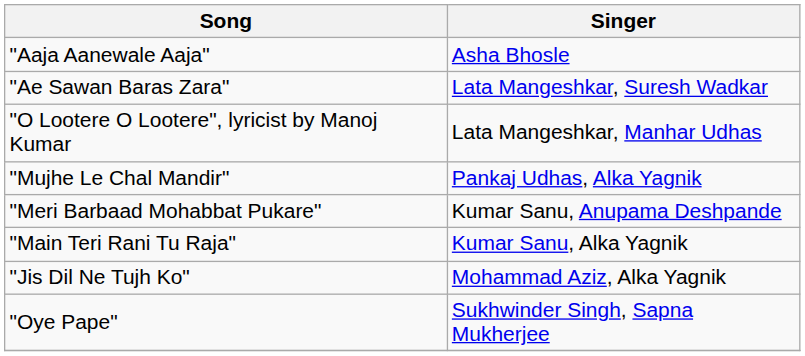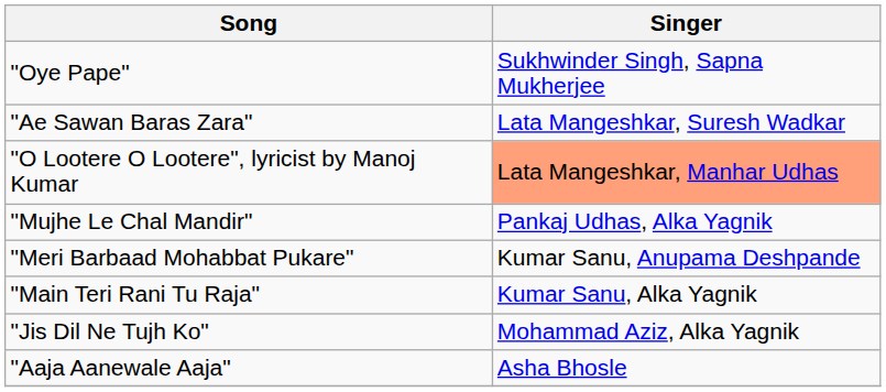 <table class="wikitable">
 <tr>
 <th>Song</th>
 <th>Singer</th>
 </tr>
 <tr>
-<td>"Aaja Aanewale Aaja"</td>
-<td><a href='#'>Asha Bhosle</a></td>
+<td>"Oye Pape"</td>
+<td><a href='#'>Sukhwinder Singh</a>, <a href='#'>Sapna Mukherjee</a></td>
 </tr>
 <tr>
 <td>"Ae Sawan Baras Zara"</td>
 <td><a href='#'>Lata Mangeshkar</a>, <a href='#'>Suresh Wadkar</a></td>
 </tr>
 <tr>
 <td>"O Lootere O Lootere", lyricist by Manoj Kumar</td>
-<td>Lata Mangeshkar, <a href='#'>Manhar Udhas</a></td>
+<td style="background: lightsalmon;">Lata Mangeshkar, <a href='#'>Manhar Udhas</a></td>
 </tr>
 <tr>
 <td>"Mujhe Le Chal Mandir"</td>
 <td><a href='#'>Pankaj Udhas</a>, <a href='#'>Alka Yagnik</a></td>
 </tr>
 <tr>
 <td>"Meri Barbaad Mohabbat Pukare"</td>
 <td>Kumar Sanu, <a href='#'>Anupama Deshpande</a></td>
 </tr>
 <tr>
 <td>"Main Teri Rani Tu Raja"</td>
 <td><a href='#'>Kumar Sanu</a>, Alka Yagnik</td>
 </tr>
 <tr>
 <td>"Jis Dil Ne Tujh Ko"</td>
 <td><a href='#'>Mohammad Aziz</a>, Alka Yagnik</td>
 </tr>
 <tr>
-<td>"Oye Pape"</td>
-<td><a href='#'>Sukhwinder Singh</a>, <a href='#'>Sapna Mukherjee</a></td>
+<td>"Aaja Aanewale Aaja"</td>
+<td><a href='#'>Asha Bhosle</a></td>
 </tr>
 <tr>
 </tr>
 </table>
